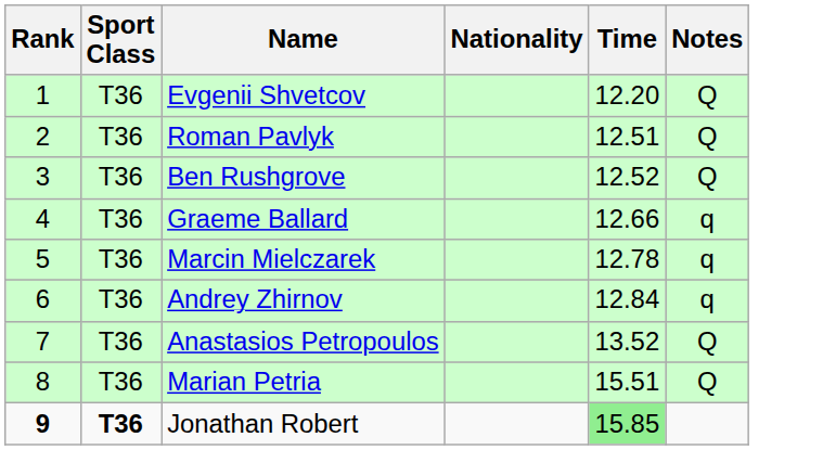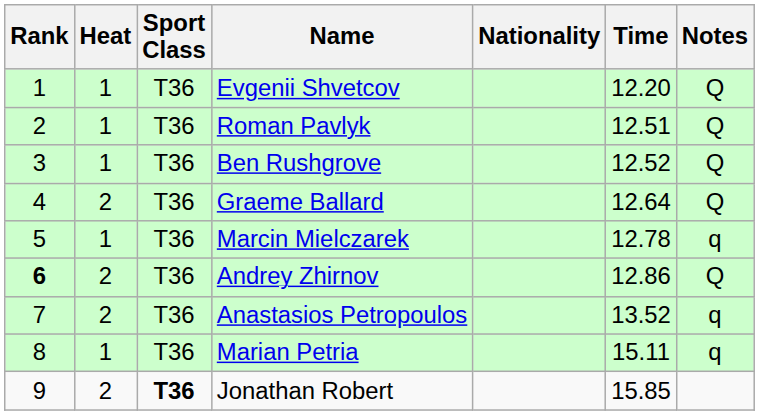 <table class="wikitable sortable" style="text-align:center">
 <tr>
 <th>Rank</th>
+<th>Heat</th>
 <th>Sport<br>Class</th>
 <th>Name</th>
 <th>Nationality</th>
 <th>Time</th>
 <th>Notes</th>
 </tr>
 <tr bgcolor=ccffcc>
+<td>1</td>
 <td>1</td>
 <td>T36</td>
 <td align=left><a href='#'>Evgenii Shvetcov</a></td>
 <td align=left></td>
 <td>12.20</td>
 <td>Q</td>
 </tr>
 <tr bgcolor=ccffcc>
 <td>2</td>
+<td>1</td>
 <td>T36</td>
 <td align=left><a href='#'>Roman Pavlyk</a></td>
 <td align=left></td>
 <td>12.51</td>
 <td>Q</td>
 </tr>
 <tr bgcolor=ccffcc>
 <td>3</td>
+<td>1</td>
 <td>T36</td>
 <td align=left><a href='#'>Ben Rushgrove</a></td>
 <td align=left></td>
 <td>12.52</td>
 <td>Q</td>
 </tr>
 <tr bgcolor=ccffcc>
 <td>4</td>
+<td>2</td>
 <td>T36</td>
 <td align=left><a href='#'>Graeme Ballard</a></td>
 <td align=left></td>
-<td>12.66</td>
-<td>q</td>
+<td>12.64</td>
+<td>Q</td>
 </tr>
 <tr bgcolor=ccffcc>
 <td>5</td>
+<td>1</td>
 <td>T36</td>
 <td align=left><a href='#'>Marcin Mielczarek</a></td>
 <td align=left></td>
 <td>12.78</td>
 <td>q</td>
 </tr>
 <tr bgcolor=ccffcc>
-<td>6</td>
+<td><strong>6</strong></td>
+<td>2</td>
 <td>T36</td>
 <td align=left><a href='#'>Andrey Zhirnov</a></td>
 <td align=left></td>
-<td>12.84</td>
-<td>q</td>
+<td>12.86</td>
+<td>Q</td>
 </tr>
 <tr bgcolor=ccffcc>
 <td>7</td>
+<td>2</td>
 <td>T36</td>
 <td align=left><a href='#'>Anastasios Petropoulos</a></td>
 <td align=left></td>
 <td>13.52</td>
-<td>Q</td>
+<td>q</td>
 </tr>
 <tr bgcolor=ccffcc>
 <td>8</td>
+<td>1</td>
 <td>T36</td>
 <td align=left><a href='#'>Marian Petria</a></td>
 <td align=left></td>
-<td>15.51</td>
-<td>Q</td>
+<td>15.11</td>
+<td>q</td>
 </tr>
 <tr>
-<td><strong>9</strong></td>
+<td>9</td>
+<td>2</td>
 <td><strong>T36</strong></td>
 <td align=left>Jonathan Robert</td>
 <td align=left></td>
-<td style="background: lightgreen;">15.85</td>
+<td>15.85</td>
 <td></td>
 </tr>
 </table>
